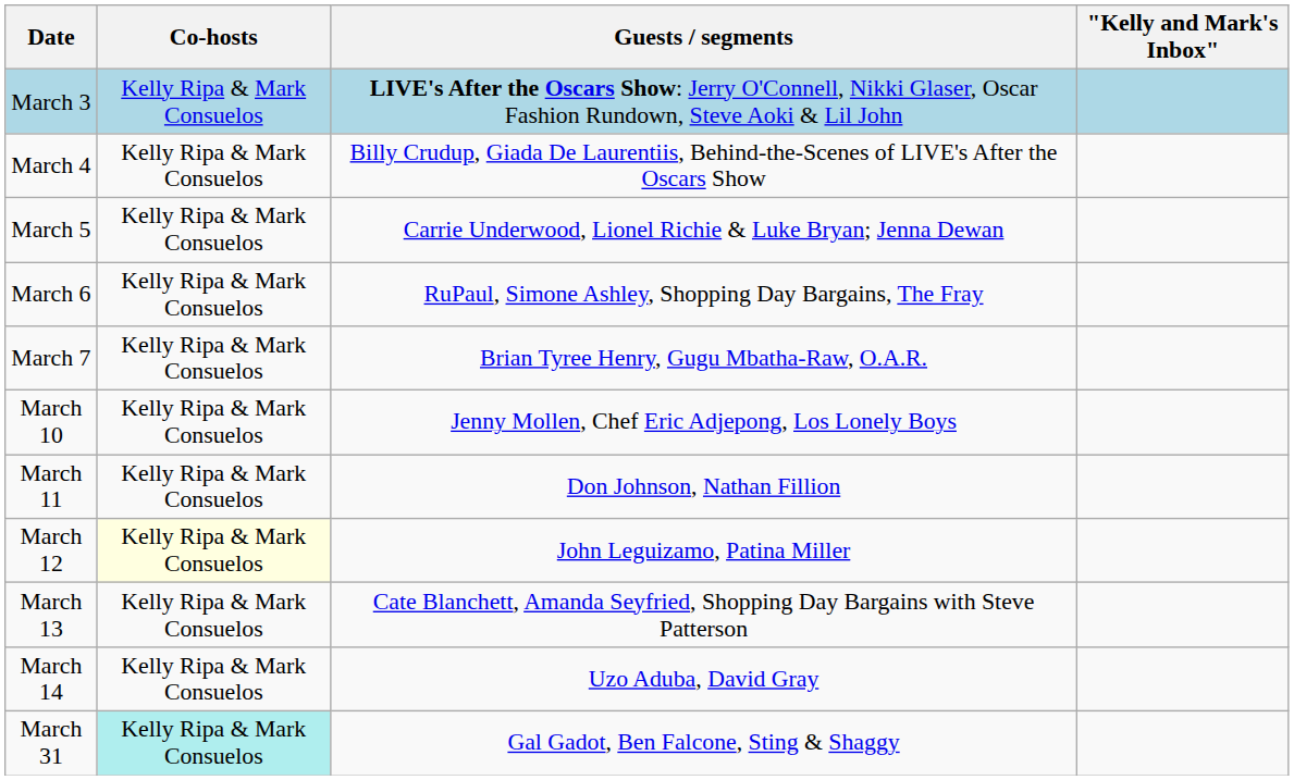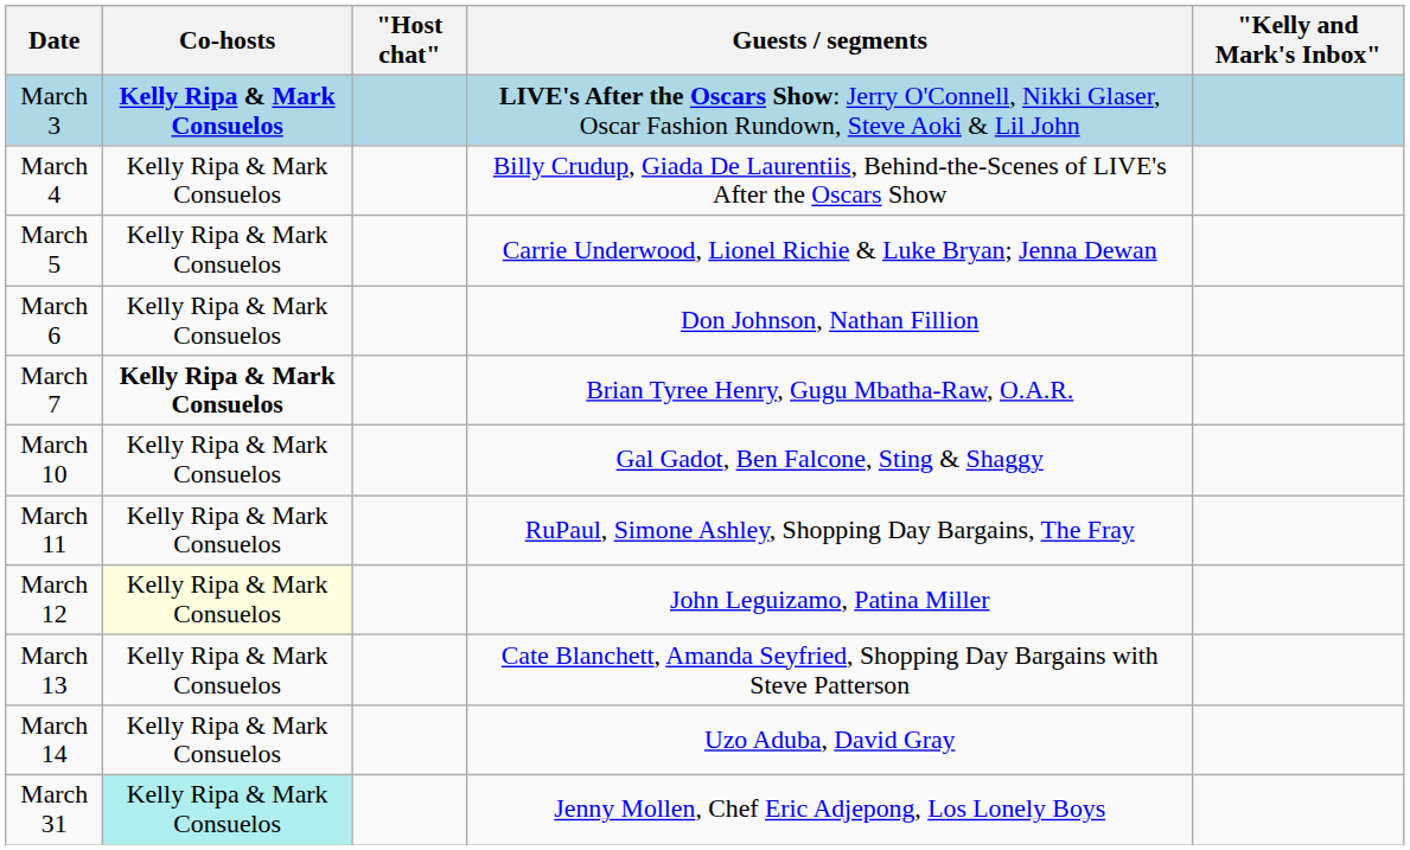 <table class="wikitable sortable" style="text-align:center;">
 <tr>
 <th>Date</th>
 <th>Co-hosts</th>
+<th>"Host chat"</th>
 <th>Guests / segments</th>
 <th>"Kelly and Mark's Inbox"</th>
 </tr>
 <tr style="background:lightblue;">
 <td>March 3</td>
-<td><a href='#'>Kelly Ripa</a> & <a href='#'>Mark Consuelos</a></td>
+<td><strong><a href='#'>Kelly Ripa</a> & <a href='#'>Mark Consuelos</a></strong></td>
+<td></td>
 <td><strong>LIVE's After the <a href='#'>Oscars</a> Show</strong>: <a href='#'>Jerry O'Connell</a>, <a href='#'>Nikki Glaser</a>, Oscar Fashion Rundown, <a href='#'>Steve Aoki</a> & <a href='#'>Lil John</a></td>
 <td></td>
 </tr>
 <tr>
 <td>March 4</td>
 <td>Kelly Ripa & Mark Consuelos</td>
+<td></td>
 <td><a href='#'>Billy Crudup</a>, <a href='#'>Giada De Laurentiis</a>, Behind-the-Scenes of LIVE's After the <a href='#'>Oscars</a> Show</td>
 <td></td>
 </tr>
 <tr>
 <td>March 5</td>
 <td>Kelly Ripa & Mark Consuelos</td>
+<td></td>
 <td><a href='#'>Carrie Underwood</a>, <a href='#'>Lionel Richie</a> & <a href='#'>Luke Bryan</a>; <a href='#'>Jenna Dewan</a></td>
 <td></td>
 </tr>
 <tr>
 <td>March 6</td>
 <td>Kelly Ripa & Mark Consuelos</td>
-<td><a href='#'>RuPaul</a>, <a href='#'>Simone Ashley</a>, Shopping Day Bargains, <a href='#'>The Fray</a></td>
+<td></td>
+<td><a href='#'>Don Johnson</a>, <a href='#'>Nathan Fillion</a></td>
 <td></td>
 </tr>
 <tr>
 <td>March 7</td>
-<td>Kelly Ripa & Mark Consuelos</td>
+<td><strong>Kelly Ripa & Mark Consuelos</strong></td>
+<td></td>
 <td><a href='#'>Brian Tyree Henry</a>, <a href='#'>Gugu Mbatha-Raw</a>, <a href='#'>O.A.R.</a></td>
 <td></td>
 </tr>
 <tr>
 <td>March 10</td>
 <td>Kelly Ripa & Mark Consuelos</td>
-<td><a href='#'>Jenny Mollen</a>, Chef <a href='#'>Eric Adjepong</a>, <a href='#'>Los Lonely Boys</a></td>
+<td></td>
+<td><a href='#'>Gal Gadot</a>, <a href='#'>Ben Falcone</a>, <a href='#'>Sting</a> & <a href='#'>Shaggy</a></td>
 <td></td>
 </tr>
 <tr>
 <td>March 11</td>
 <td>Kelly Ripa & Mark Consuelos</td>
-<td><a href='#'>Don Johnson</a>, <a href='#'>Nathan Fillion</a></td>
+<td></td>
+<td><a href='#'>RuPaul</a>, <a href='#'>Simone Ashley</a>, Shopping Day Bargains, <a href='#'>The Fray</a></td>
 <td></td>
 </tr>
 <tr>
 <td>March 12</td>
 <td style="background: lightyellow;">Kelly Ripa & Mark Consuelos</td>
+<td></td>
 <td><a href='#'>John Leguizamo</a>, <a href='#'>Patina Miller</a></td>
 <td></td>
 </tr>
 <tr>
 <td>March 13</td>
 <td>Kelly Ripa & Mark Consuelos</td>
+<td></td>
 <td><a href='#'>Cate Blanchett</a>, <a href='#'>Amanda Seyfried</a>, Shopping Day Bargains with Steve Patterson</td>
 <td></td>
 </tr>
 <tr>
 <td>March 14</td>
 <td>Kelly Ripa & Mark Consuelos</td>
+<td></td>
 <td><a href='#'>Uzo Aduba</a>, <a href='#'>David Gray</a></td>
 <td></td>
 </tr>
 <tr>
 <td>March 31</td>
 <td style="background: paleturquoise;">Kelly Ripa & Mark Consuelos</td>
-<td><a href='#'>Gal Gadot</a>, <a href='#'>Ben Falcone</a>, <a href='#'>Sting</a> & <a href='#'>Shaggy</a></td>
+<td></td>
+<td><a href='#'>Jenny Mollen</a>, Chef <a href='#'>Eric Adjepong</a>, <a href='#'>Los Lonely Boys</a></td>
 <td></td>
 </tr>
 </table>
